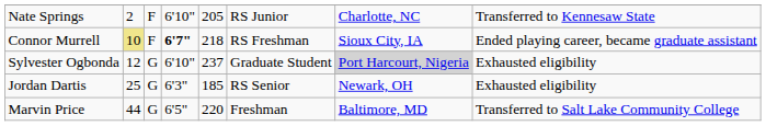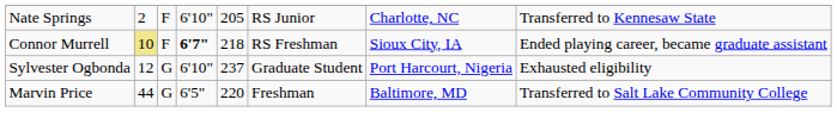 <table class="wikitable sortable" border="1">
 <tr align=center>
 </tr>
 <tr>
 <td>Nate Springs</td>
 <td>2</td>
 <td>F</td>
 <td>6'10"</td>
 <td>205</td>
 <td>RS Junior</td>
 <td><a href='#'>Charlotte, NC</a></td>
 <td>Transferred to <a href='#'>Kennesaw State</a></td>
 </tr>
 <tr>
 <td>Connor Murrell</td>
 <td style="background: khaki;">10</td>
 <td>F</td>
 <td><strong>6'7"</strong></td>
 <td>218</td>
 <td>RS Freshman</td>
 <td><a href='#'>Sioux City, IA</a></td>
 <td>Ended playing career, became <a href='#'>graduate assistant</a></td>
 </tr>
 <tr>
 <td>Sylvester Ogbonda</td>
 <td>12</td>
 <td>G</td>
 <td>6'10"</td>
 <td>237</td>
 <td>Graduate Student</td>
-<td style="background: lightgrey;"><a href='#'>Port Harcourt, Nigeria</a></td>
-<td>Exhausted eligibility</td>
-</tr>
-<tr>
-<td>Jordan Dartis</td>
-<td>25</td>
-<td>G</td>
-<td>6'3"</td>
-<td>185</td>
-<td>RS Senior</td>
-<td><a href='#'>Newark, OH</a></td>
+<td><a href='#'>Port Harcourt, Nigeria</a></td>
 <td>Exhausted eligibility</td>
 </tr>
 <tr>
 <td>Marvin Price</td>
 <td>44</td>
 <td>G</td>
 <td>6'5"</td>
 <td>220</td>
 <td>Freshman</td>
 <td><a href='#'>Baltimore, MD</a></td>
 <td>Transferred to <a href='#'>Salt Lake Community College</a></td>
 </tr>
 </table>
